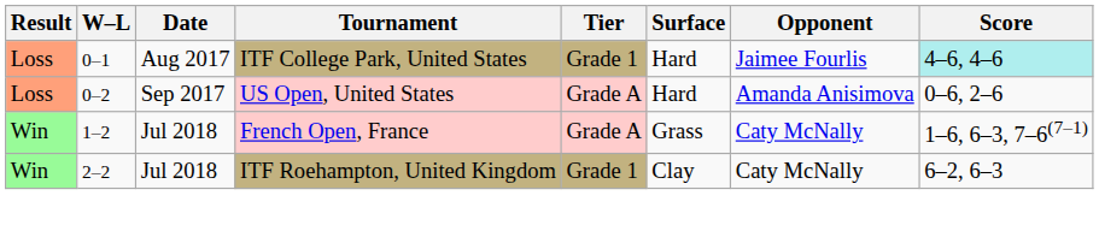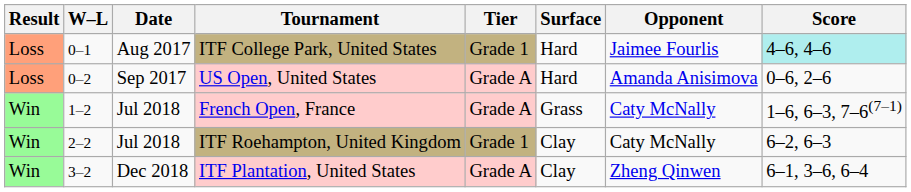 <table class="sortable wikitable">
 <tr>
 <th>Result</th>
 <th class="unsortable">W–L</th>
 <th>Date</th>
 <th>Tournament</th>
 <th>Tier</th>
 <th>Surface</th>
 <th>Opponent</th>
 <th class="unsortable">Score</th>
 </tr>
 <tr>
 <td style="background:#ffa07a;">Loss</td>
 <td><small>0–1</small></td>
 <td>Aug 2017</td>
 <td bgcolor="C2B280">ITF College Park, United States</td>
 <td bgcolor="C2B280">Grade 1</td>
 <td>Hard</td>
 <td> <a href='#'>Jaimee Fourlis</a></td>
 <td style="background: paleturquoise;">4–6, 4–6</td>
 </tr>
 <tr>
 <td style="background:#ffa07a;">Loss</td>
 <td><small>0–2</small></td>
 <td>Sep 2017</td>
 <td bgcolor="ffcccc"><a href='#'>US Open</a>, United States</td>
 <td bgcolor="ffcccc">Grade A</td>
 <td>Hard</td>
 <td> <a href='#'>Amanda Anisimova</a></td>
 <td>0–6, 2–6</td>
 </tr>
 <tr>
 <td style="background:#98fb98;">Win</td>
 <td><small>1–2</small></td>
 <td>Jul 2018</td>
 <td bgcolor="ffcccc"><a href='#'>French Open</a>, France</td>
 <td bgcolor="ffcccc">Grade A</td>
 <td>Grass</td>
 <td> <a href='#'>Caty McNally</a></td>
 <td>1–6, 6–3, 7–6<sup>(7–1)</sup></td>
 </tr>
 <tr>
 <td style="background:#98fb98;">Win</td>
 <td><small>2–2</small></td>
 <td>Jul 2018</td>
 <td bgcolor="C2B280">ITF Roehampton, United Kingdom</td>
 <td bgcolor="C2B280">Grade 1</td>
 <td>Clay</td>
 <td> Caty McNally</td>
 <td>6–2, 6–3</td>
 </tr>
+<tr>
+<td style="background:#98fb98;">Win</td>
+<td><small>3–2</small></td>
+<td>Dec 2018</td>
+<td bgcolor=ffcccc><a href='#'>ITF Plantation</a>, United States</td>
+<td bgcolor=ffcccc>Grade A</td>
+<td>Clay</td>
+<td> <a href='#'>Zheng Qinwen</a></td>
+<td>6–1, 3–6, 6–4</td>
+</tr>
 </table>
